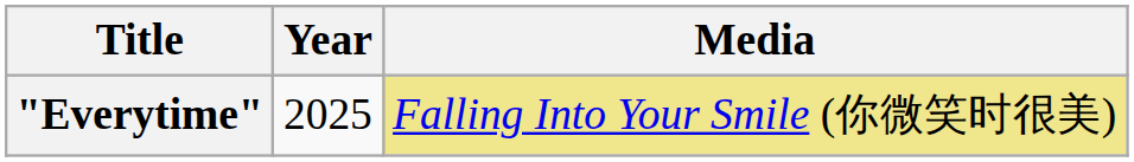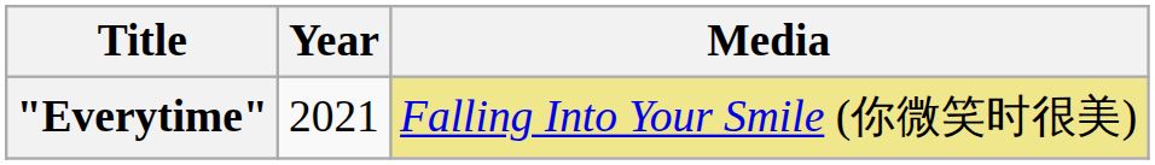 <table class="wikitable plainrowheaders" style="text-align:center">
 <tr>
 <th scope="col">Title</th>
 <th scope="col">Year</th>
 <th scope="col">Media</th>
 </tr>
 <tr>
 <th scope="row">"Everytime"</th>
-<td>2025</td>
+<td>2021</td>
 <td style="background: khaki;"><em><a href='#'>Falling Into Your Smile</a></em> (你微笑时很美)</td>
 </tr>
 </table>
